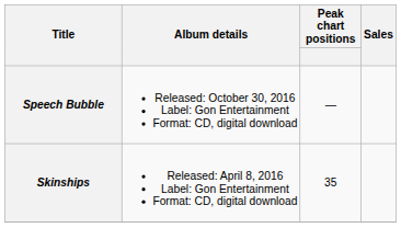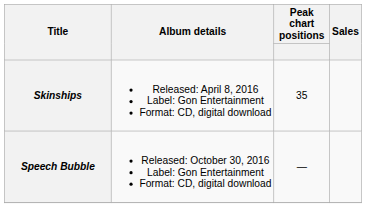 <table class="wikitable plainrowheaders" style="text-align:center;">
 <tr>
 <th scope="col" rowspan="2" style="width:10em;">Title</th>
 <th scope="col" rowspan="2">Album details</th>
 <th scope="col" colspan="1" style="width:5em;">Peak chart positions</th>
 <th scope="col" rowspan="2">Sales</th>
 </tr>
 <tr>
 <th><br></th>
 </tr>
 <tr>
+<th scope="row"><em>Skinships</em></th>
+<td><br><ul><li>Released: April 8, 2016</li><li>Label: Gon Entertainment</li><li>Format: CD, digital download</li></ul></td>
+<td>35</td>
+<td></td>
+</tr>
+<tr>
 <th scope="row"><em>Speech Bubble</em></th>
 <td><br><ul><li>Released: October 30, 2016</li><li>Label: Gon Entertainment</li><li>Format: CD, digital download</li></ul></td>
 <td>—</td>
 <td></td>
 </tr>
 <tr>
-<th scope="row"><em>Skinships</em></th>
-<td><br><ul><li>Released: April 8, 2016</li><li>Label: Gon Entertainment</li><li>Format: CD, digital download</li></ul></td>
-<td>35</td>
-<td></td>
-</tr>
-<tr>
 </tr>
 </table>
